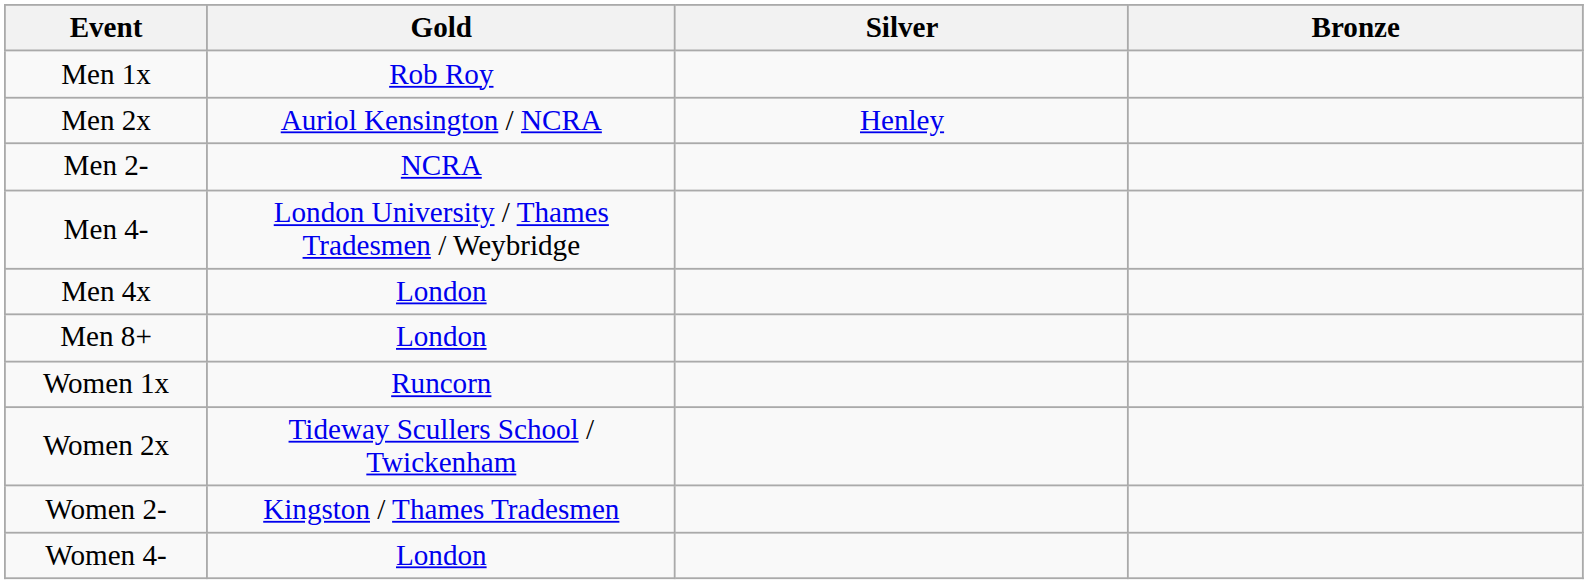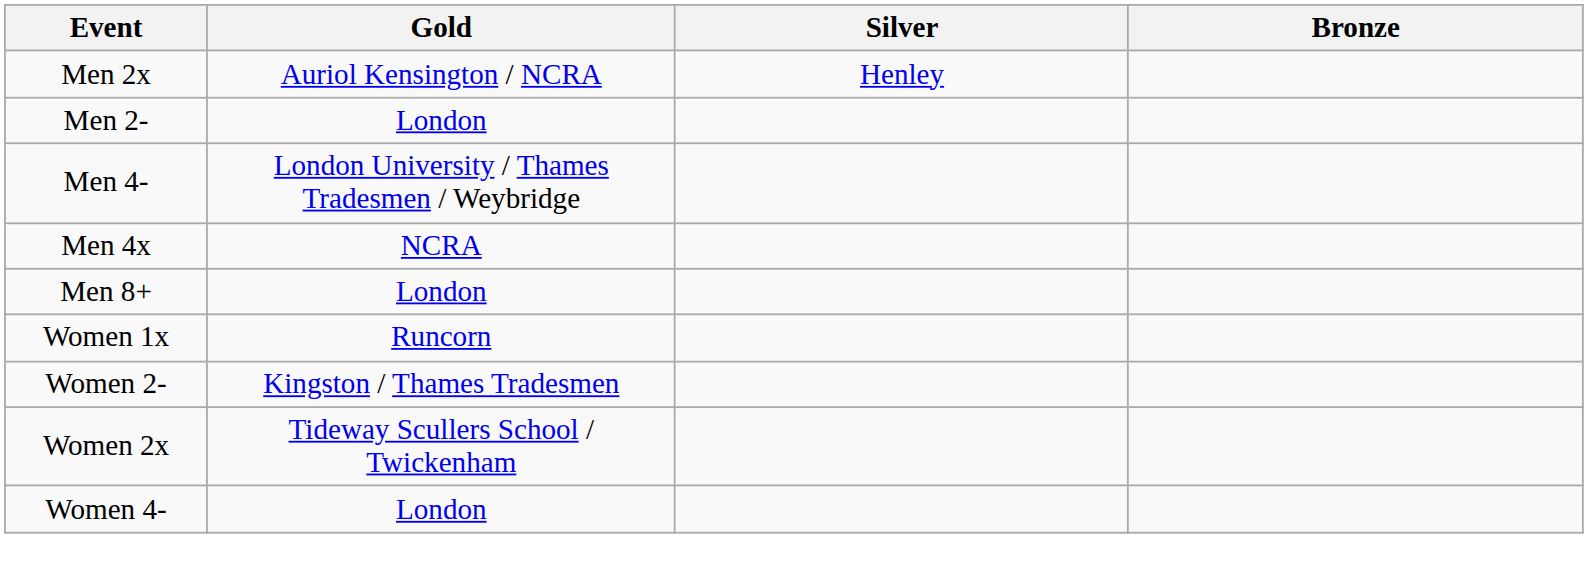 <table class="wikitable" style="text-align:center">
 <tr>
 <th width=120>Event</th>
 <th width=300>Gold</th>
 <th width=300>Silver</th>
 <th width=300>Bronze</th>
-</tr>
-<tr>
-<td>Men 1x</td>
-<td><a href='#'>Rob Roy</a></td>
-<td></td>
-<td></td>
 </tr>
 <tr>
 <td>Men 2x</td>
 <td><a href='#'>Auriol Kensington</a> / <a href='#'>NCRA</a></td>
 <td><a href='#'>Henley</a></td>
 <td></td>
 </tr>
 <tr>
 <td>Men 2-</td>
-<td><a href='#'>NCRA</a></td>
+<td><a href='#'>London</a></td>
 <td></td>
 <td></td>
 </tr>
 <tr>
 <td>Men 4-</td>
 <td><a href='#'>London University</a> / <a href='#'>Thames Tradesmen</a> / Weybridge</td>
 <td></td>
 <td></td>
 </tr>
 <tr>
 <td>Men 4x</td>
-<td><a href='#'>London</a></td>
+<td><a href='#'>NCRA</a></td>
 <td></td>
 <td></td>
 </tr>
 <tr>
 <td>Men 8+</td>
 <td><a href='#'>London</a></td>
 <td></td>
 <td></td>
 </tr>
 <tr>
 <td>Women 1x</td>
 <td><a href='#'>Runcorn</a></td>
 <td></td>
 <td></td>
 </tr>
 <tr>
-<td>Women 2x</td>
-<td><a href='#'>Tideway Scullers School</a> / <a href='#'>Twickenham</a></td>
+<td>Women 2-</td>
+<td><a href='#'>Kingston</a> / <a href='#'>Thames Tradesmen</a></td>
 <td></td>
 <td></td>
 </tr>
 <tr>
-<td>Women 2-</td>
-<td><a href='#'>Kingston</a> / <a href='#'>Thames Tradesmen</a></td>
+<td>Women 2x</td>
+<td><a href='#'>Tideway Scullers School</a> / <a href='#'>Twickenham</a></td>
 <td></td>
 <td></td>
 </tr>
 <tr>
 <td>Women 4-</td>
 <td><a href='#'>London</a></td>
 <td></td>
 <td></td>
 </tr>
 </table>
